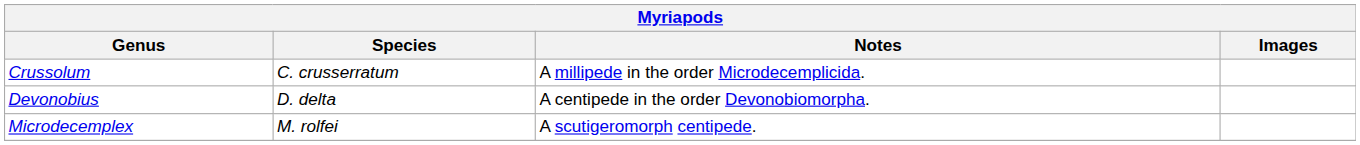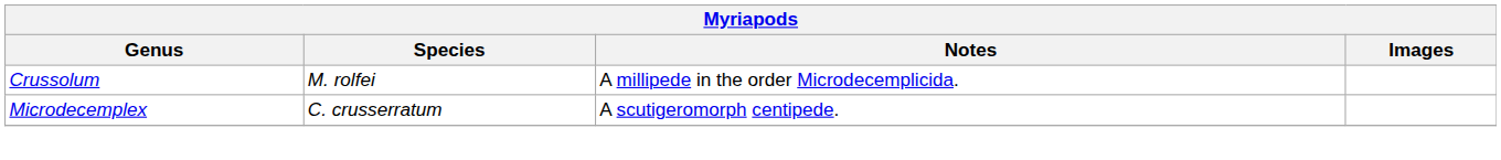 <table class="wikitable sortable" style="background:white; width:100%;">
 <tr>
 <th colspan="4" align="center"><a href='#'>Myriapods</a></th>
 </tr>
 <tr>
 <th>Genus</th>
 <th>Species</th>
 <th>Notes</th>
 <th>Images</th>
 </tr>
 <tr>
 <td><em><a href='#'>Crussolum</a></em></td>
-<td><em>C. crusserratum</em></td>
+<td><em>M. rolfei</em></td>
 <td>A <a href='#'>millipede</a> in the order <a href='#'>Microdecemplicida</a>.</td>
 <td></td>
 </tr>
 <tr>
-<td><em><a href='#'>Devonobius</a></em></td>
-<td><em>D. delta</em></td>
-<td>A centipede in the order <a href='#'>Devonobiomorpha</a>.</td>
-<td></td>
-</tr>
-<tr>
 <td><em><a href='#'>Microdecemplex</a></em></td>
-<td><em>M. rolfei</em></td>
+<td><em>C. crusserratum</em></td>
 <td>A <a href='#'>scutigeromorph</a> <a href='#'>centipede</a>.</td>
 <td></td>
 </tr>
 <tr>
 </tr>
 </table>
